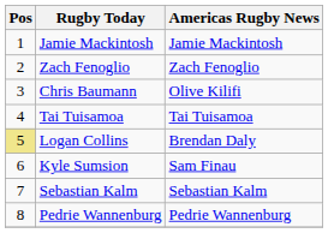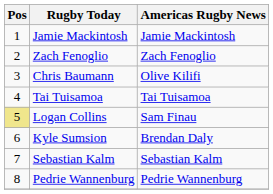 <table class="wikitable sortable">
 <tr>
 <th>Pos</th>
 <th>Rugby Today</th>
 <th>Americas Rugby News</th>
 </tr>
 <tr>
 <td align=center>1</td>
 <td><a href='#'>Jamie Mackintosh</a></td>
 <td><a href='#'>Jamie Mackintosh</a></td>
 </tr>
 <tr>
 <td align=center>2</td>
 <td><a href='#'>Zach Fenoglio</a></td>
 <td><a href='#'>Zach Fenoglio</a></td>
 </tr>
 <tr>
 <td align=center>3</td>
 <td><a href='#'>Chris Baumann</a></td>
 <td><a href='#'>Olive Kilifi</a></td>
 </tr>
 <tr>
 <td align=center>4</td>
 <td><a href='#'>Tai Tuisamoa</a></td>
 <td><a href='#'>Tai Tuisamoa</a></td>
 </tr>
 <tr>
 <td align=center style="background: khaki;">5</td>
 <td><a href='#'>Logan Collins</a></td>
-<td><a href='#'>Brendan Daly</a></td>
+<td><a href='#'>Sam Finau</a></td>
 </tr>
 <tr>
 <td align=center>6</td>
 <td><a href='#'>Kyle Sumsion</a></td>
-<td><a href='#'>Sam Finau</a></td>
+<td><a href='#'>Brendan Daly</a></td>
 </tr>
 <tr>
 <td align=center>7</td>
 <td><a href='#'>Sebastian Kalm</a></td>
 <td><a href='#'>Sebastian Kalm</a></td>
 </tr>
 <tr>
 <td align=center>8</td>
 <td><a href='#'>Pedrie Wannenburg</a></td>
 <td><a href='#'>Pedrie Wannenburg</a></td>
 </tr>
 <tr>
 </tr>
 </table>
